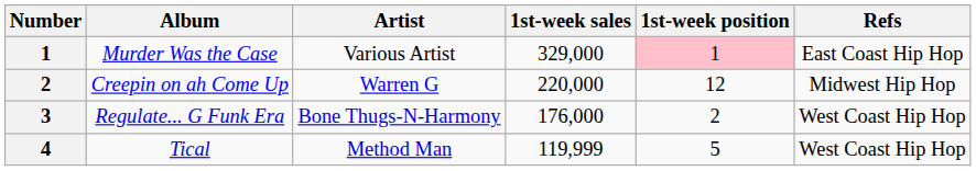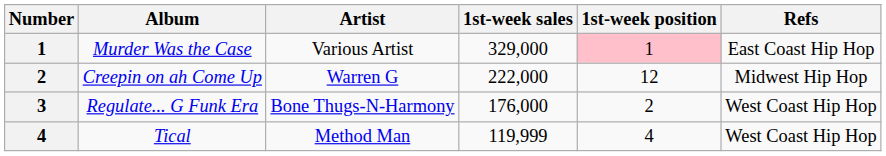 <table class="wikitable sortable" style="text-align:center;">
 <tr>
 <th scope="col">Number</th>
 <th scope="col">Album</th>
 <th scope="col">Artist</th>
 <th scope="col">1st-week sales</th>
 <th scope="col">1st-week position</th>
 <th scope="col">Refs</th>
 </tr>
 <tr>
 <th scope="row">1</th>
 <td><em><a href='#'>Murder Was the Case</a></em></td>
 <td>Various Artist</td>
 <td>329,000</td>
 <td style="background: pink;">1</td>
 <td>East Coast Hip Hop</td>
 </tr>
 <tr>
 <th scope="row">2</th>
 <td><em><a href='#'>Creepin on ah Come Up</a></em></td>
 <td><a href='#'>Warren G</a></td>
-<td>220,000</td>
+<td>222,000</td>
 <td>12</td>
 <td>Midwest Hip Hop</td>
 </tr>
 <tr>
 <th scope="row">3</th>
 <td><em><a href='#'>Regulate... G Funk Era</a></em></td>
 <td><a href='#'>Bone Thugs-N-Harmony</a></td>
 <td>176,000</td>
 <td>2</td>
 <td>West Coast Hip Hop</td>
 </tr>
 <tr>
 <th scope="row">4</th>
 <td><em><a href='#'>Tical</a></em></td>
 <td><a href='#'>Method Man</a></td>
 <td>119,999</td>
-<td>5</td>
+<td>4</td>
 <td>West Coast Hip Hop</td>
 </tr>
 </table>
